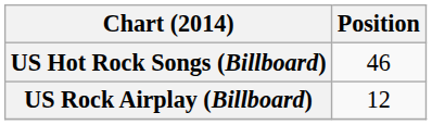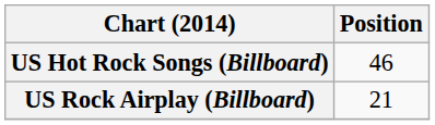 <table class="wikitable plainrowheaders sortable">
 <tr>
 <th>Chart (2014)</th>
 <th>Position</th>
 </tr>
 <tr>
 <th scope="row">US Hot Rock Songs (<em>Billboard</em>)</th>
 <td style="text-align:center;">46</td>
 </tr>
 <tr>
 <th scope="row">US Rock Airplay (<em>Billboard</em>)</th>
-<td style="text-align:center;">12</td>
+<td style="text-align:center;">21</td>
 </tr>
 <tr>
 </tr>
 </table>
